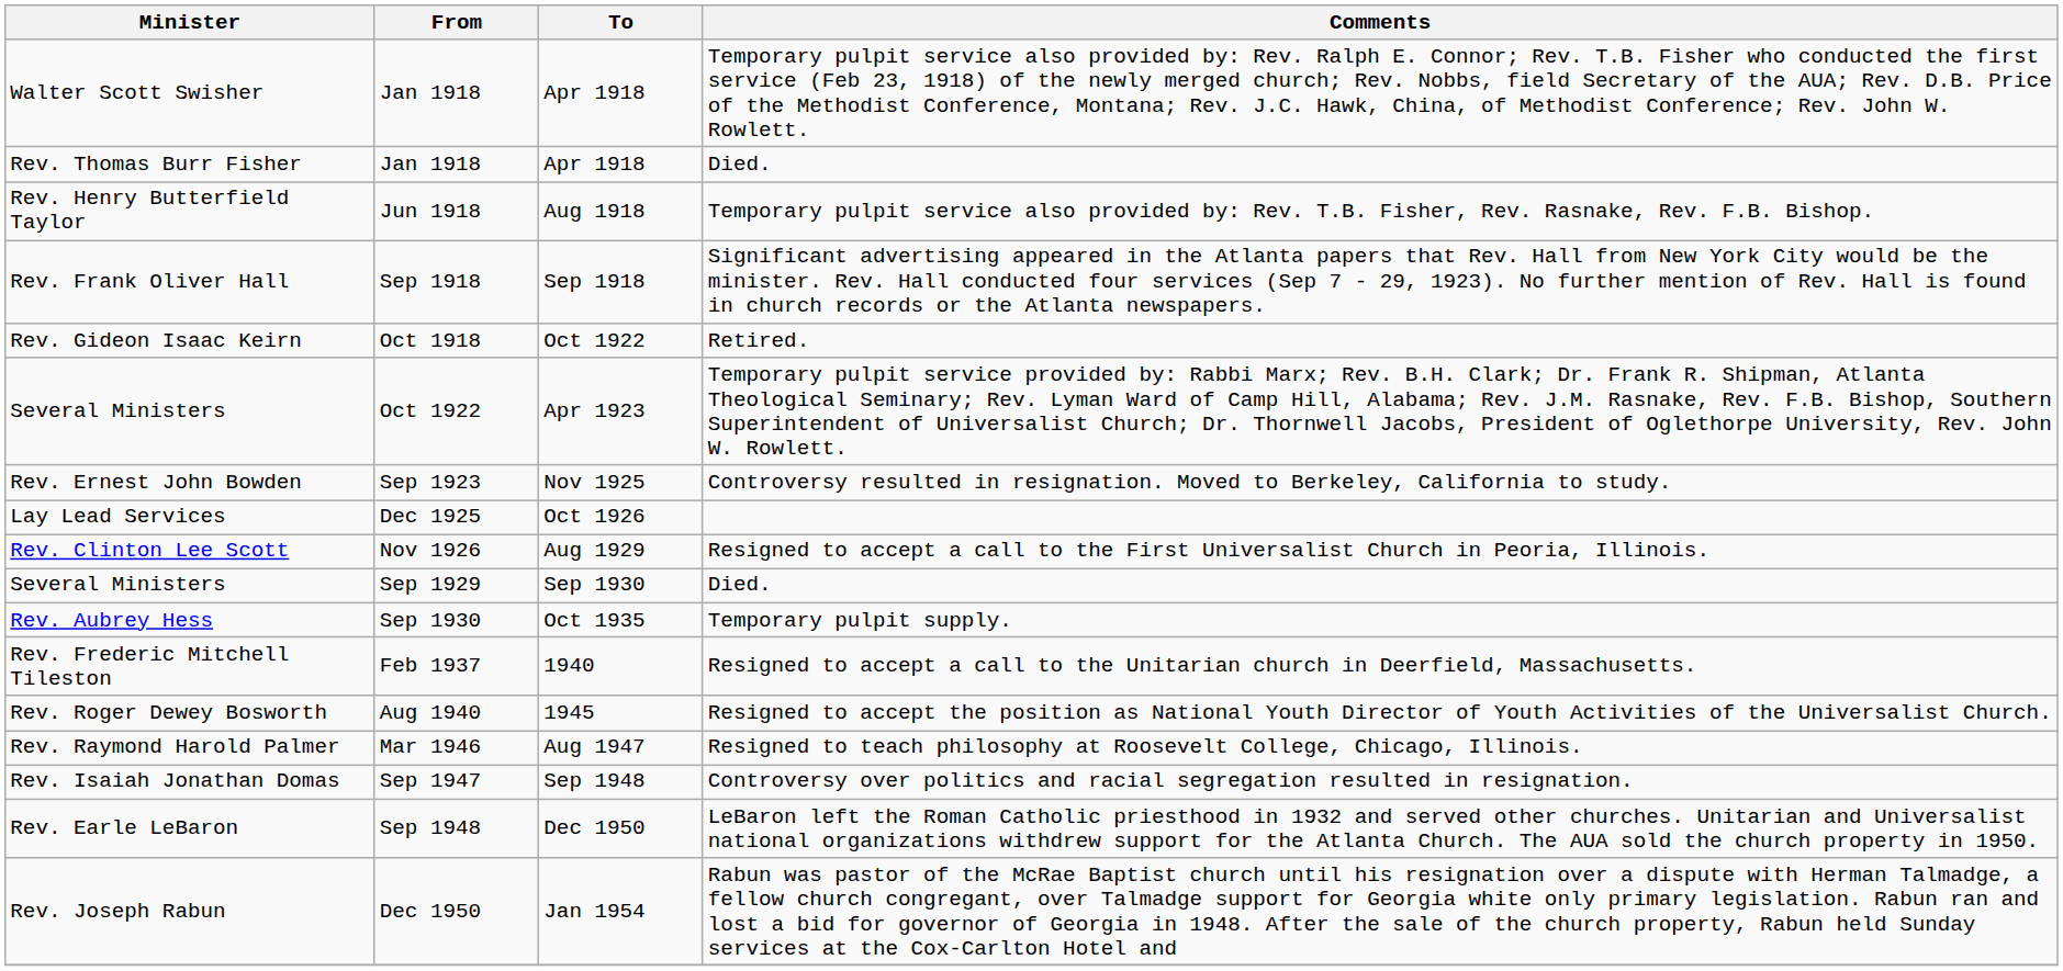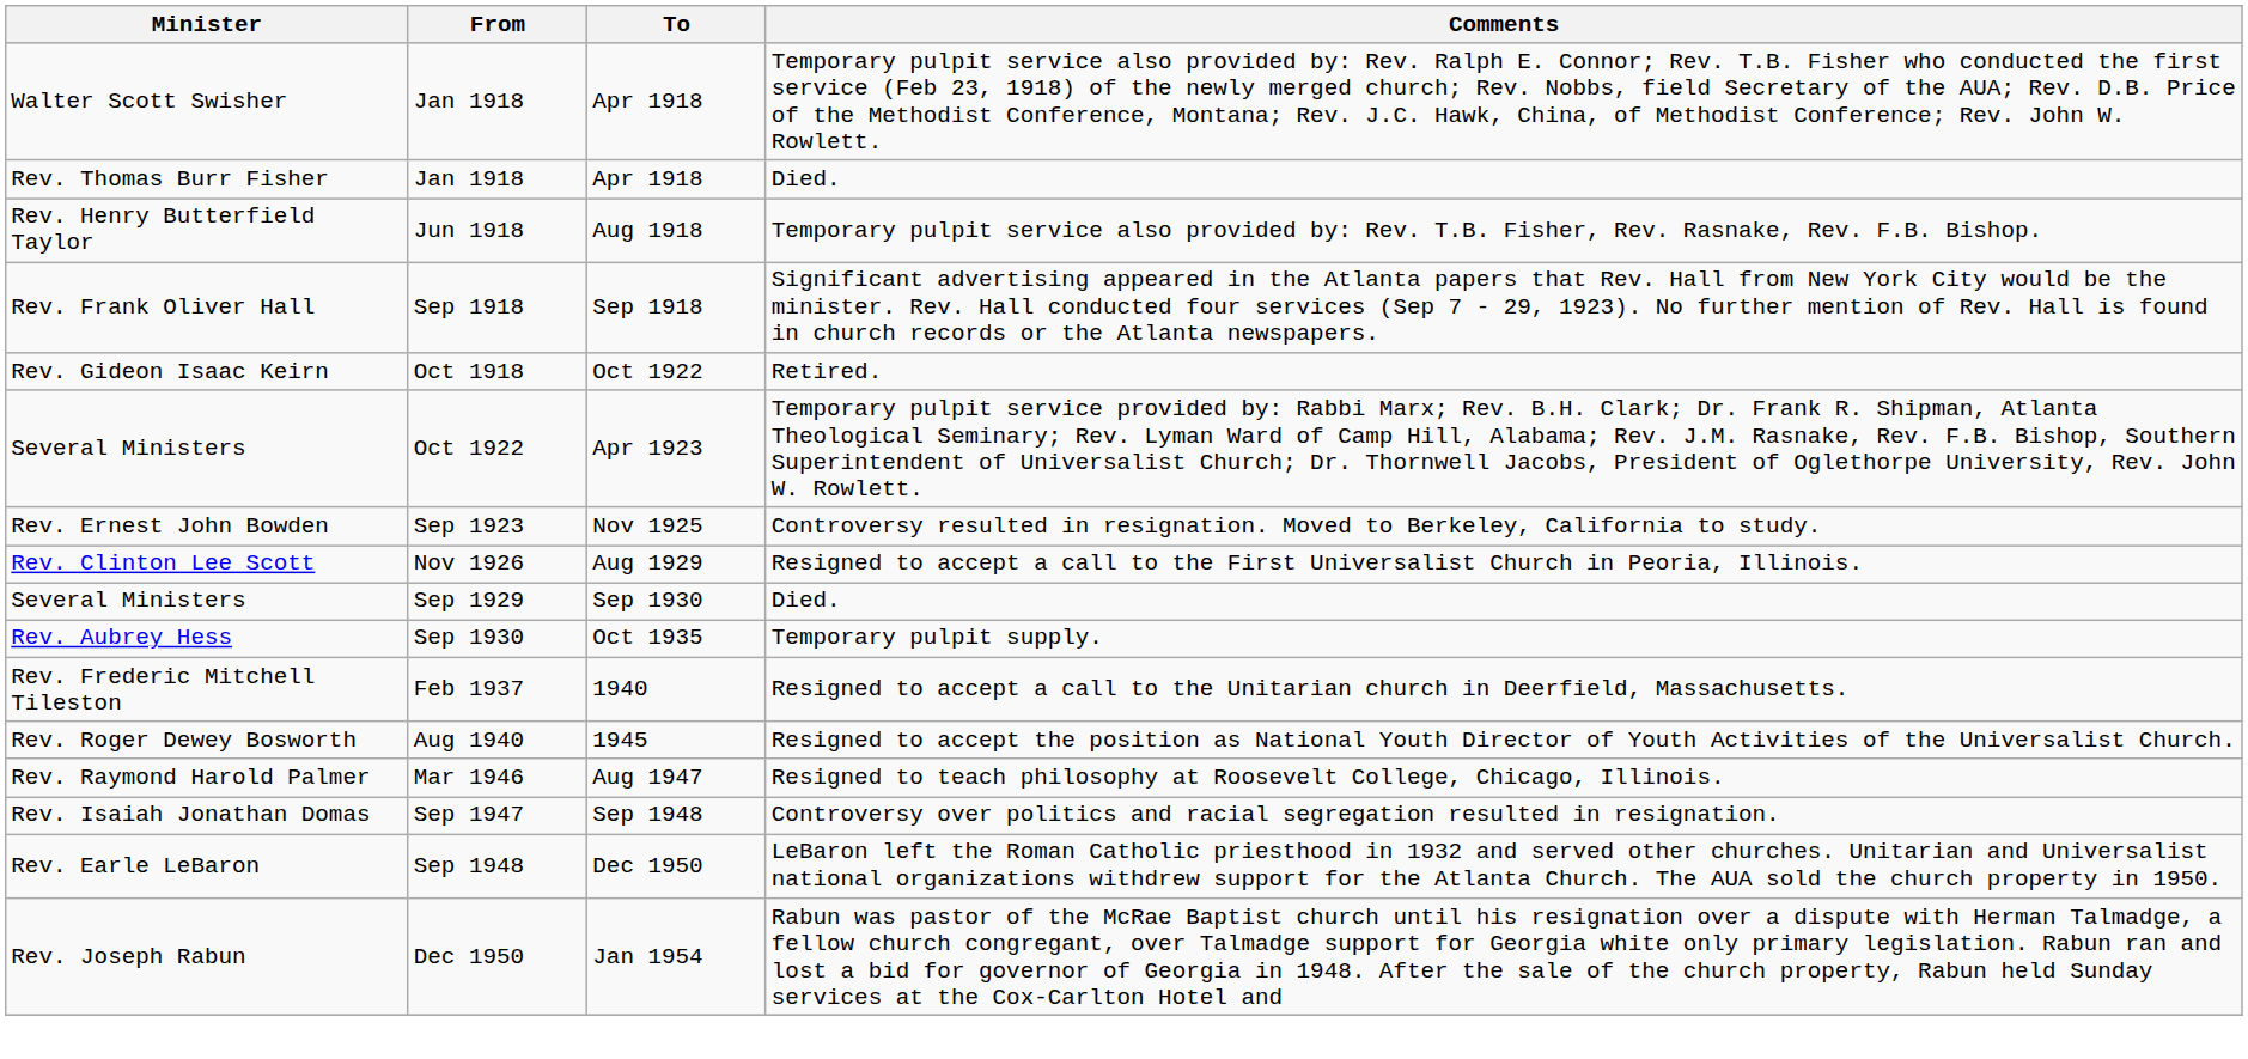 <table class="wikitable" style="width:100%;">
 <tr>
 <th style="width: 18%;">Minister</th>
 <th style="width: 8%;">From</th>
 <th style="width: 8%;">To</th>
 <th style="width: 66%;">Comments</th>
 </tr>
 <tr>
 <td>Walter Scott Swisher</td>
 <td>Jan 1918</td>
 <td>Apr 1918</td>
 <td>Temporary pulpit service also provided by: Rev. Ralph E. Connor; Rev. T.B. Fisher who conducted the first service (Feb 23, 1918) of the newly merged church; Rev. Nobbs, field Secretary of the AUA; Rev. D.B. Price of the Methodist Conference, Montana; Rev. J.C. Hawk, China, of Methodist Conference; Rev. John W. Rowlett.</td>
 </tr>
 <tr>
 <td>Rev. Thomas Burr Fisher</td>
 <td>Jan 1918</td>
 <td>Apr 1918</td>
 <td>Died.</td>
 </tr>
 <tr>
 <td>Rev. Henry Butterfield Taylor</td>
 <td>Jun 1918</td>
 <td>Aug 1918</td>
 <td>Temporary pulpit service also provided by: Rev. T.B. Fisher, Rev. Rasnake, Rev. F.B. Bishop.</td>
 </tr>
 <tr>
 <td>Rev. Frank Oliver Hall</td>
 <td>Sep 1918</td>
 <td>Sep 1918</td>
 <td>Significant advertising appeared in the Atlanta papers that Rev. Hall from New York City would be the minister. Rev. Hall conducted four services (Sep 7 - 29, 1923). No further mention of Rev. Hall is found in church records or the Atlanta newspapers.</td>
 </tr>
 <tr>
 <td>Rev. Gideon Isaac Keirn</td>
 <td>Oct 1918</td>
 <td>Oct 1922</td>
 <td>Retired.</td>
 </tr>
 <tr>
 <td>Several Ministers</td>
 <td>Oct 1922</td>
 <td>Apr 1923</td>
 <td>Temporary pulpit service provided by: Rabbi Marx; Rev. B.H. Clark; Dr. Frank R. Shipman, Atlanta Theological Seminary; Rev. Lyman Ward of Camp Hill, Alabama; Rev. J.M. Rasnake, Rev. F.B. Bishop, Southern Superintendent of Universalist Church; Dr. Thornwell Jacobs, President of Oglethorpe University, Rev. John W. Rowlett.</td>
 </tr>
 <tr>
 <td>Rev. Ernest John Bowden</td>
 <td>Sep 1923</td>
 <td>Nov 1925</td>
 <td>Controversy resulted in resignation. Moved to Berkeley, California to study.</td>
-</tr>
-<tr>
-<td>Lay Lead Services</td>
-<td>Dec 1925</td>
-<td>Oct 1926</td>
-<td></td>
 </tr>
 <tr>
 <td><a href='#'>Rev. Clinton Lee Scott</a></td>
 <td>Nov 1926</td>
 <td>Aug 1929</td>
 <td>Resigned to accept a call to the First Universalist Church in Peoria, Illinois.</td>
 </tr>
 <tr>
 <td>Several Ministers</td>
 <td>Sep 1929</td>
 <td>Sep 1930</td>
 <td>Died.</td>
 </tr>
 <tr>
 <td><a href='#'>Rev. Aubrey Hess</a></td>
 <td>Sep 1930</td>
 <td>Oct 1935</td>
 <td>Temporary pulpit supply.</td>
 </tr>
 <tr>
 <td>Rev. Frederic Mitchell Tileston</td>
 <td>Feb 1937</td>
 <td>1940</td>
 <td>Resigned to accept a call to the Unitarian church in Deerfield, Massachusetts.</td>
 </tr>
 <tr>
 <td>Rev. Roger Dewey Bosworth</td>
 <td>Aug 1940</td>
 <td>1945</td>
 <td>Resigned to accept the position as National Youth Director of Youth Activities of the Universalist Church.</td>
 </tr>
 <tr>
 <td>Rev. Raymond Harold Palmer</td>
 <td>Mar 1946</td>
 <td>Aug 1947</td>
 <td>Resigned to teach philosophy at Roosevelt College, Chicago, Illinois.</td>
 </tr>
 <tr>
 <td>Rev. Isaiah Jonathan Domas</td>
 <td>Sep 1947</td>
 <td>Sep 1948</td>
 <td>Controversy over politics and racial segregation resulted in resignation.</td>
 </tr>
 <tr>
 <td>Rev. Earle LeBaron</td>
 <td>Sep 1948</td>
 <td>Dec 1950</td>
 <td>LeBaron left the Roman Catholic priesthood in 1932 and served other churches.  Unitarian and Universalist national organizations withdrew support for the Atlanta Church. The AUA sold the church property in 1950.</td>
 </tr>
 <tr>
 <td>Rev. Joseph Rabun</td>
 <td>Dec 1950</td>
 <td>Jan 1954</td>
 <td>Rabun was pastor of the McRae Baptist church until his resignation over a dispute with Herman Talmadge, a fellow church congregant, over Talmadge support for Georgia white only primary legislation.  Rabun ran and lost a bid for governor of Georgia in 1948. After the sale of the church property, Rabun held Sunday services at the Cox-Carlton Hotel and</td>
 </tr>
 <tr>
 </tr>
 </table>
